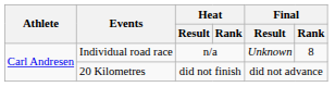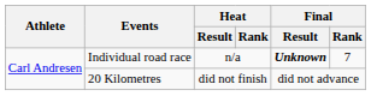 <table class=wikitable style="font-size:90%">
 <tr>
 <th rowspan="2">Athlete</th>
 <th rowspan="2">Events</th>
 <th colspan="2">Heat</th>
 <th colspan="2">Final</th>
 </tr>
 <tr>
 <th>Result</th>
 <th>Rank</th>
 <th>Result</th>
 <th>Rank</th>
 </tr>
 <tr>
 <td rowspan=2><a href='#'>Carl Andresen</a></td>
 <td>Individual road race</td>
 <td align="center" colspan=2>n/a</td>
-<td align="center"><em>Unknown</em></td>
-<td align="center">8</td>
+<td align="center"><strong><em>Unknown</em></strong></td>
+<td align="center">7</td>
 </tr>
 <tr>
 <td>20 Kilometres</td>
 <td align="center" colspan=2>did not finish</td>
 <td align="center" colspan=2>did not advance</td>
 </tr>
 </table>
